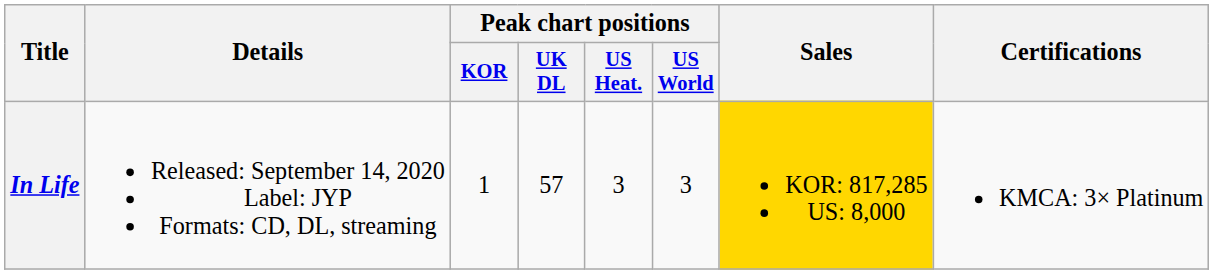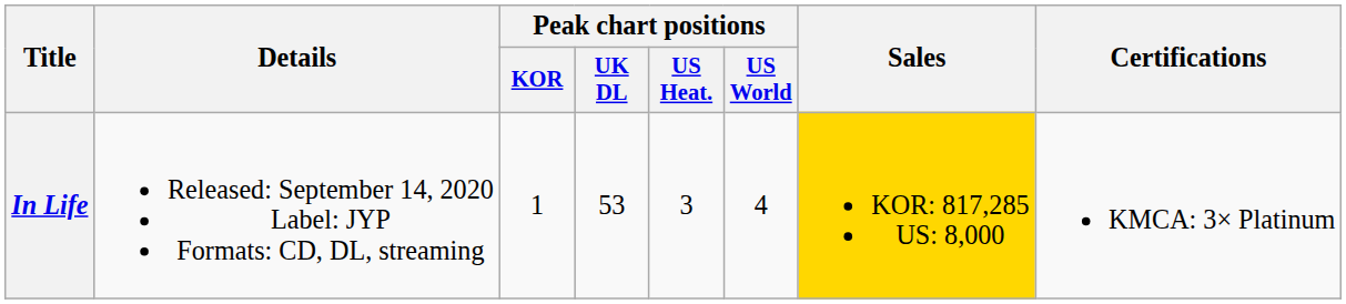 <table class="wikitable plainrowheaders" style="text-align:center">
 <tr>
 <th scope="col" rowspan="2">Title</th>
 <th scope="col" rowspan="2">Details</th>
 <th scope="col" colspan="4">Peak chart positions</th>
 <th scope="col" rowspan="2">Sales</th>
 <th scope="col" rowspan="2">Certifications</th>
 </tr>
 <tr>
 <th scope="col" style="width:2.8em;font-size:85%"><a href='#'>KOR</a><br></th>
 <th scope="col" style="width:2.8em;font-size:85%"><a href='#'>UK<br>DL</a><br></th>
 <th scope="col" style="width:2.8em;font-size:85%"><a href='#'>US<br>Heat.</a><br></th>
 <th scope="col" style="width:2.8em;font-size:85%"><a href='#'>US<br>World</a><br></th>
 </tr>
 <tr>
 <th scope="row"><em><a href='#'>In Life</a></em></th>
 <td><br><ul><li>Released: September 14, 2020</li><li>Label: JYP</li><li>Formats: CD, DL, streaming</li></ul></td>
 <td>1</td>
-<td>57</td>
+<td>53</td>
 <td>3</td>
-<td>3</td>
+<td>4</td>
 <td style="background: gold;"><br><ul><li>KOR: 817,285</li><li>US: 8,000</li></ul></td>
 <td><br><ul><li>KMCA: 3× Platinum</li></ul></td>
 </tr>
 </table>
